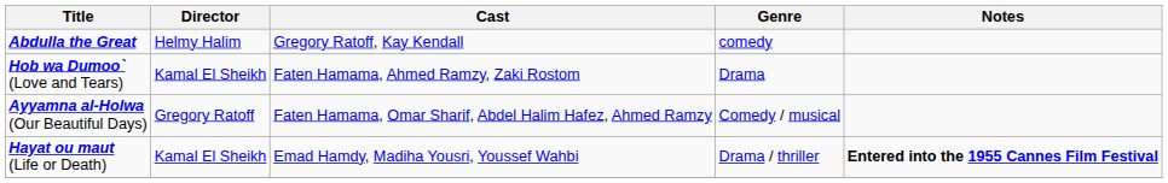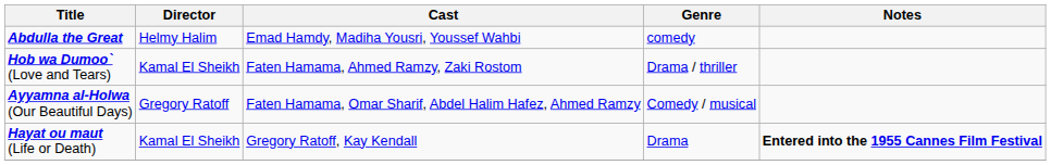 <table class="wikitable">
 <tr>
 <th>Title</th>
 <th>Director</th>
 <th>Cast</th>
 <th>Genre</th>
 <th>Notes</th>
 </tr>
 <tr>
 <td><strong><em><a href='#'>Abdulla the Great</a></em></strong></td>
 <td><a href='#'>Helmy Halim</a></td>
-<td><a href='#'>Gregory Ratoff</a>, <a href='#'>Kay Kendall</a></td>
+<td><a href='#'>Emad Hamdy</a>, <a href='#'>Madiha Yousri</a>, <a href='#'>Youssef Wahbi</a></td>
 <td><a href='#'>comedy</a></td>
 <td></td>
 </tr>
 <tr>
 <td><strong><em><a href='#'>Hob wa Dumoo`</a></em></strong><br>(Love and Tears)</td>
 <td><a href='#'>Kamal El Sheikh</a></td>
 <td><a href='#'>Faten Hamama</a>, <a href='#'>Ahmed Ramzy</a>, <a href='#'>Zaki Rostom</a></td>
-<td><a href='#'>Drama</a></td>
+<td><a href='#'>Drama</a> / <a href='#'>thriller</a></td>
 <td></td>
 </tr>
 <tr>
 <td><strong><em><a href='#'>Ayyamna al-Holwa</a></em></strong><br>(Our Beautiful Days)</td>
 <td><a href='#'>Gregory Ratoff</a></td>
 <td><a href='#'>Faten Hamama</a>, <a href='#'>Omar Sharif</a>, <a href='#'>Abdel Halim Hafez</a>, <a href='#'>Ahmed Ramzy</a></td>
 <td><a href='#'>Comedy</a> / <a href='#'>musical</a></td>
 <td></td>
 </tr>
 <tr>
 <td><strong><em><a href='#'>Hayat ou maut</a></em></strong><br>(Life or Death)</td>
 <td><a href='#'>Kamal El Sheikh</a></td>
-<td><a href='#'>Emad Hamdy</a>, <a href='#'>Madiha Yousri</a>, <a href='#'>Youssef Wahbi</a></td>
-<td><a href='#'>Drama</a> / <a href='#'>thriller</a></td>
+<td><a href='#'>Gregory Ratoff</a>, <a href='#'>Kay Kendall</a></td>
+<td><a href='#'>Drama</a></td>
 <td><strong>Entered into the <a href='#'>1955 Cannes Film Festival</a></strong></td>
 </tr>
 <tr>
 </tr>
 </table>
